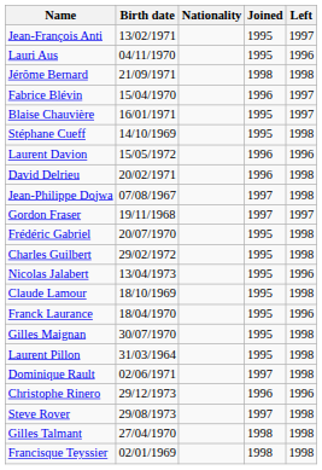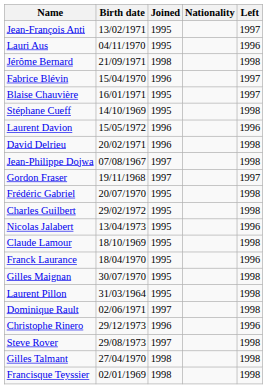 <table class="wikitable">
 <tr>
 <th>Name</th>
 <th>Birth date</th>
+<th>Joined</th>
 <th>Nationality</th>
-<th>Joined</th>
 <th>Left</th>
 </tr>
 <tr>
 <td><a href='#'>Jean-François Anti</a></td>
 <td>13/02/1971</td>
+<td>1995</td>
 <td></td>
-<td>1995</td>
 <td>1997</td>
 </tr>
 <tr>
 <td><a href='#'>Lauri Aus</a></td>
 <td>04/11/1970</td>
+<td>1995</td>
 <td></td>
-<td>1995</td>
 <td>1996</td>
 </tr>
 <tr>
 <td><a href='#'>Jérôme Bernard</a></td>
 <td>21/09/1971</td>
+<td>1998</td>
 <td></td>
-<td>1998</td>
 <td>1998</td>
 </tr>
 <tr>
 <td><a href='#'>Fabrice Blévin</a></td>
 <td>15/04/1970</td>
+<td>1996</td>
 <td></td>
-<td>1996</td>
 <td>1997</td>
 </tr>
 <tr>
 <td><a href='#'>Blaise Chauvière</a></td>
 <td>16/01/1971</td>
+<td>1995</td>
 <td></td>
-<td>1995</td>
 <td>1997</td>
 </tr>
 <tr>
 <td><a href='#'>Stéphane Cueff</a></td>
 <td>14/10/1969</td>
+<td>1995</td>
 <td></td>
-<td>1995</td>
 <td>1998</td>
 </tr>
 <tr>
 <td><a href='#'>Laurent Davion</a></td>
 <td>15/05/1972</td>
+<td>1996</td>
 <td></td>
-<td>1996</td>
 <td>1996</td>
 </tr>
 <tr>
 <td><a href='#'>David Delrieu</a></td>
 <td>20/02/1971</td>
+<td>1996</td>
 <td></td>
-<td>1996</td>
 <td>1998</td>
 </tr>
 <tr>
 <td><a href='#'>Jean-Philippe Dojwa</a></td>
 <td>07/08/1967</td>
+<td>1997</td>
 <td></td>
-<td>1997</td>
 <td>1998</td>
 </tr>
 <tr>
 <td><a href='#'>Gordon Fraser</a></td>
 <td>19/11/1968</td>
+<td>1997</td>
 <td></td>
-<td>1997</td>
 <td>1997</td>
 </tr>
 <tr>
 <td><a href='#'>Frédéric Gabriel</a></td>
 <td>20/07/1970</td>
+<td>1995</td>
 <td></td>
-<td>1995</td>
 <td>1998</td>
 </tr>
 <tr>
 <td><a href='#'>Charles Guilbert</a></td>
 <td>29/02/1972</td>
+<td>1995</td>
 <td></td>
-<td>1995</td>
 <td>1998</td>
 </tr>
 <tr>
 <td><a href='#'>Nicolas Jalabert</a></td>
 <td>13/04/1973</td>
+<td>1995</td>
 <td></td>
-<td>1995</td>
 <td>1996</td>
 </tr>
 <tr>
 <td><a href='#'>Claude Lamour</a></td>
 <td>18/10/1969</td>
+<td>1995</td>
 <td></td>
-<td>1995</td>
 <td>1998</td>
 </tr>
 <tr>
 <td><a href='#'>Franck Laurance</a></td>
 <td>18/04/1970</td>
+<td>1995</td>
 <td></td>
-<td>1995</td>
 <td>1996</td>
 </tr>
 <tr>
 <td><a href='#'>Gilles Maignan</a></td>
 <td>30/07/1970</td>
+<td>1995</td>
 <td></td>
-<td>1995</td>
 <td>1998</td>
 </tr>
 <tr>
 <td><a href='#'>Laurent Pillon</a></td>
 <td>31/03/1964</td>
+<td>1995</td>
 <td></td>
-<td>1995</td>
 <td>1998</td>
 </tr>
 <tr>
 <td><a href='#'>Dominique Rault</a></td>
 <td>02/06/1971</td>
+<td>1997</td>
 <td></td>
-<td>1997</td>
 <td>1998</td>
 </tr>
 <tr>
 <td><a href='#'>Christophe Rinero</a></td>
 <td>29/12/1973</td>
+<td>1996</td>
 <td></td>
-<td>1996</td>
 <td>1996</td>
 </tr>
 <tr>
 <td><a href='#'>Steve Rover</a></td>
 <td>29/08/1973</td>
+<td>1997</td>
 <td></td>
-<td>1997</td>
 <td>1998</td>
 </tr>
 <tr>
 <td><a href='#'>Gilles Talmant</a></td>
 <td>27/04/1970</td>
+<td>1998</td>
 <td></td>
-<td>1998</td>
 <td>1998</td>
 </tr>
 <tr>
 <td><a href='#'>Francisque Teyssier</a></td>
 <td>02/01/1969</td>
+<td>1998</td>
 <td></td>
-<td>1998</td>
 <td>1998</td>
 </tr>
 </table>
